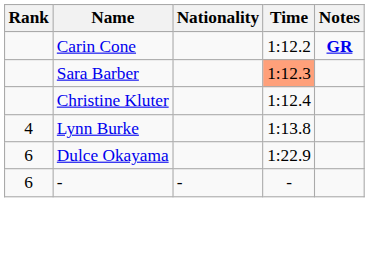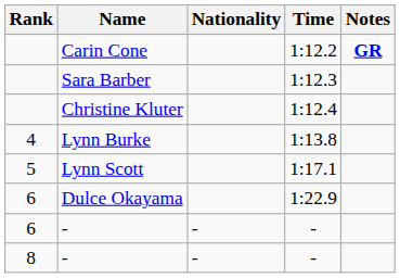 <table class="wikitable sortable" style="text-align:center">
 <tr>
 <th>Rank</th>
 <th>Name</th>
 <th>Nationality</th>
 <th>Time</th>
 <th>Notes</th>
 </tr>
 <tr>
 <td></td>
 <td align=left><a href='#'>Carin Cone</a></td>
 <td align=left></td>
 <td>1:12.2</td>
 <td><strong><a href='#'>GR</a></strong></td>
 </tr>
 <tr>
 <td></td>
 <td align=left><a href='#'>Sara Barber</a></td>
 <td align=left></td>
-<td style="background: lightsalmon;">1:12.3</td>
+<td>1:12.3</td>
 <td></td>
 </tr>
 <tr>
 <td></td>
 <td align=left><a href='#'>Christine Kluter</a></td>
 <td align=left></td>
 <td>1:12.4</td>
 <td></td>
 </tr>
 <tr>
 <td>4</td>
 <td align=left><a href='#'>Lynn Burke</a></td>
 <td align=left></td>
 <td>1:13.8</td>
 <td></td>
 </tr>
 <tr>
+<td>5</td>
+<td align=left><a href='#'>Lynn Scott</a></td>
+<td align=left></td>
+<td>1:17.1</td>
+<td></td>
+</tr>
+<tr>
 <td>6</td>
 <td align=left><a href='#'>Dulce Okayama</a></td>
 <td align=left></td>
 <td>1:22.9</td>
 <td></td>
 </tr>
 <tr>
 <td>6</td>
 <td align=left>-</td>
 <td align=left>-</td>
 <td>-</td>
 <td></td>
 </tr>
+<tr>
+<td>8</td>
+<td align=left>-</td>
+<td align=left>-</td>
+<td>-</td>
+<td></td>
+</tr>
 </table>
